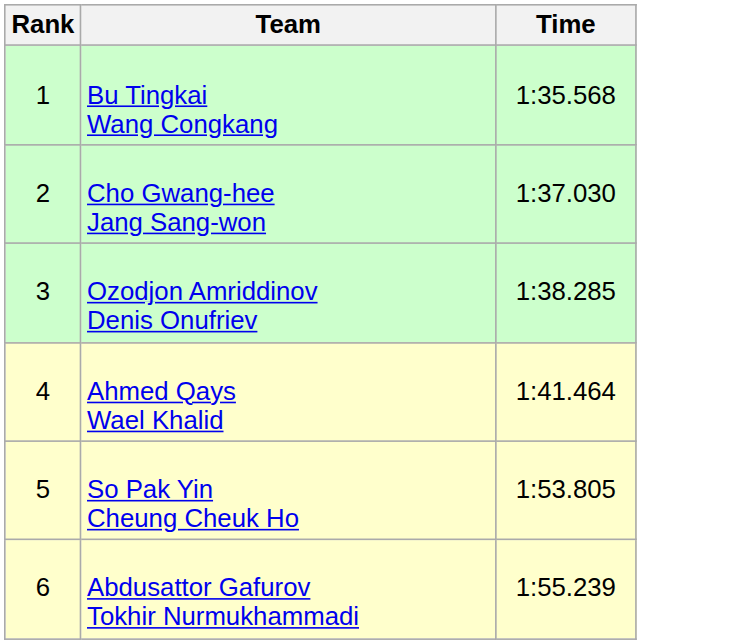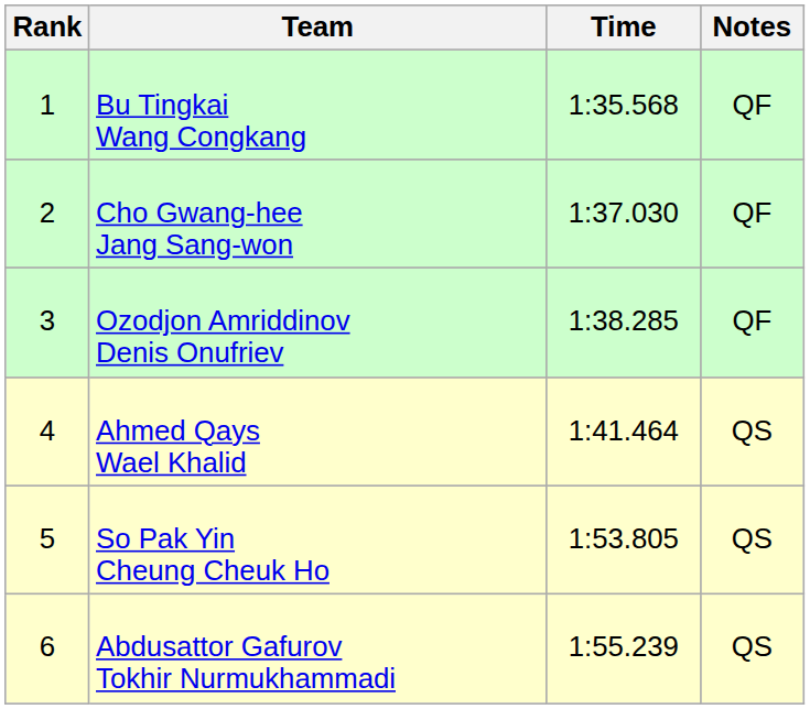 <table class=wikitable style="text-align:center">
 <tr>
 <th width=40>Rank</th>
 <th width=250>Team</th>
 <th width=80>Time</th>
+<th width=50>Notes</th>
 </tr>
 <tr bgcolor="ccffcc">
 <td>1</td>
 <td align=left><br><a href='#'>Bu Tingkai</a><br><a href='#'>Wang Congkang</a></td>
 <td>1:35.568</td>
+<td>QF</td>
 </tr>
 <tr bgcolor="ccffcc">
 <td>2</td>
 <td align=left><br><a href='#'>Cho Gwang-hee</a><br><a href='#'>Jang Sang-won</a></td>
 <td>1:37.030</td>
+<td>QF</td>
 </tr>
 <tr bgcolor="ccffcc">
 <td>3</td>
 <td align=left><br><a href='#'>Ozodjon Amriddinov</a><br><a href='#'>Denis Onufriev</a></td>
 <td>1:38.285</td>
+<td>QF</td>
 </tr>
 <tr bgcolor="ffffcc">
 <td>4</td>
 <td align=left><br><a href='#'>Ahmed Qays</a><br><a href='#'>Wael Khalid</a></td>
 <td>1:41.464</td>
+<td>QS</td>
 </tr>
 <tr bgcolor="#ffffcc">
 <td>5</td>
 <td align=left><br><a href='#'>So Pak Yin</a><br><a href='#'>Cheung Cheuk Ho</a></td>
 <td>1:53.805</td>
+<td>QS</td>
 </tr>
 <tr bgcolor="#ffffcc">
 <td>6</td>
 <td align=left><br><a href='#'>Abdusattor Gafurov</a><br><a href='#'>Tokhir Nurmukhammadi</a></td>
 <td>1:55.239</td>
+<td>QS</td>
 </tr>
 </table>
